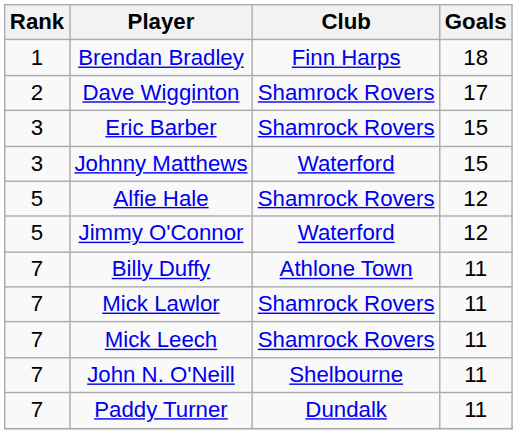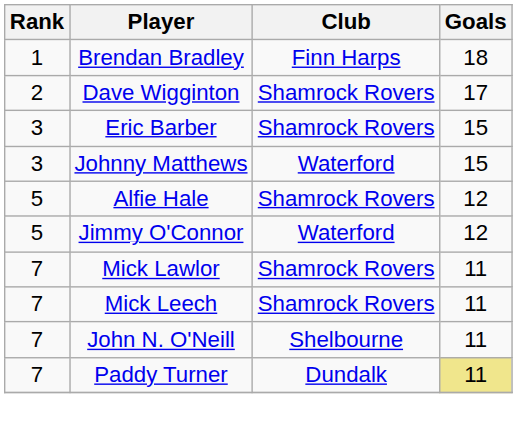 <table class="wikitable" style="text-align:center">
 <tr>
 <th>Rank</th>
 <th>Player</th>
 <th>Club</th>
 <th>Goals</th>
 </tr>
 <tr>
 <td>1</td>
 <td><a href='#'>Brendan Bradley</a></td>
 <td><a href='#'>Finn Harps</a></td>
 <td>18</td>
 </tr>
 <tr>
 <td>2</td>
 <td><a href='#'>Dave Wigginton</a></td>
 <td><a href='#'>Shamrock Rovers</a></td>
 <td>17</td>
 </tr>
 <tr>
 <td>3</td>
 <td><a href='#'>Eric Barber</a></td>
 <td><a href='#'>Shamrock Rovers</a></td>
 <td>15</td>
 </tr>
 <tr>
 <td>3</td>
 <td><a href='#'>Johnny Matthews</a></td>
 <td><a href='#'>Waterford</a></td>
 <td>15</td>
 </tr>
 <tr>
 <td>5</td>
 <td><a href='#'>Alfie Hale</a></td>
 <td><a href='#'>Shamrock Rovers</a></td>
 <td>12</td>
 </tr>
 <tr>
 <td>5</td>
 <td><a href='#'>Jimmy O'Connor</a></td>
 <td><a href='#'>Waterford</a></td>
 <td>12</td>
 </tr>
 <tr>
 <td>7</td>
-<td><a href='#'>Billy Duffy</a></td>
-<td><a href='#'>Athlone Town</a></td>
-<td>11</td>
-</tr>
-<tr>
-<td>7</td>
 <td><a href='#'>Mick Lawlor</a></td>
 <td><a href='#'>Shamrock Rovers</a></td>
 <td>11</td>
 </tr>
 <tr>
 <td>7</td>
 <td><a href='#'>Mick Leech</a></td>
 <td><a href='#'>Shamrock Rovers</a></td>
 <td>11</td>
 </tr>
 <tr>
 <td>7</td>
 <td><a href='#'>John N. O'Neill</a></td>
 <td><a href='#'>Shelbourne</a></td>
 <td>11</td>
 </tr>
 <tr>
 <td>7</td>
 <td><a href='#'>Paddy Turner</a></td>
 <td><a href='#'>Dundalk</a></td>
-<td>11</td>
+<td style="background: khaki;">11</td>
 </tr>
 <tr>
 </tr>
 </table>
